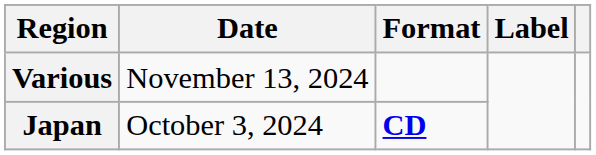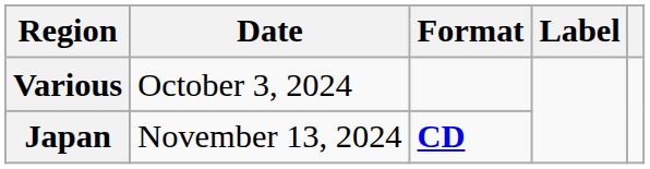 <table class="wikitable plainrowheaders">
 <tr>
 <th scope="col">Region</th>
 <th scope="col">Date</th>
 <th scope="col">Format</th>
 <th scope="col">Label</th>
 <th scope="col"></th>
 </tr>
 <tr>
 <th scope="row">Various</th>
-<td>November 13, 2024</td>
+<td>October 3, 2024</td>
 <td></td>
 <td rowspan="2"></td>
 <td rowspan="2"></td>
 </tr>
 <tr>
 <th scope="row">Japan</th>
-<td>October 3, 2024</td>
+<td>November 13, 2024</td>
 <td><strong><a href='#'>CD</a></strong></td>
 </tr>
 </table>
